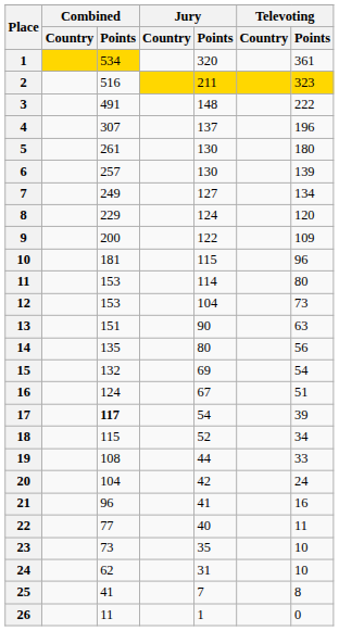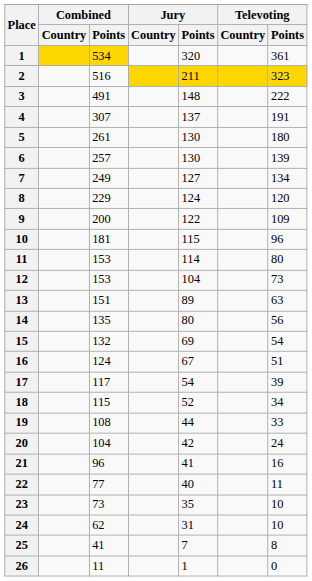 <table class="wikitable collapsible plainrowheaders" style="float:right; margin:10px; font-size:85%;">
 <tr>
 </tr>
 <tr>
 <th scope="col" rowspan="2">Place</th>
 <th scope="col" colspan="2">Combined</th>
 <th scope="col" colspan="2">Jury</th>
 <th scope="col" colspan="2">Televoting</th>
 </tr>
 <tr>
 <th scope="col">Country</th>
 <th scope="col">Points</th>
 <th scope="col">Country</th>
 <th scope="col">Points</th>
 <th scope="col">Country</th>
 <th scope="col">Points</th>
 </tr>
 <tr>
 <th scope="row" style="text-align:center">1</th>
 <td bgcolor="gold"></td>
 <td bgcolor="gold">534</td>
 <td></td>
 <td>320</td>
 <td></td>
 <td>361</td>
 </tr>
 <tr>
 <th scope="row" style="text-align:center">2</th>
 <td></td>
 <td>516</td>
 <td bgcolor="gold"></td>
 <td bgcolor="gold">211</td>
 <td bgcolor="gold"></td>
 <td bgcolor="gold">323</td>
 </tr>
 <tr>
 <th scope="row" style="text-align:center">3</th>
 <td></td>
 <td>491</td>
 <td></td>
 <td>148</td>
 <td></td>
 <td>222</td>
 </tr>
 <tr>
 <th scope="row" style="text-align:center">4</th>
 <td></td>
 <td>307</td>
 <td></td>
 <td>137</td>
 <td></td>
-<td>196</td>
+<td>191</td>
 </tr>
 <tr>
 <th scope="row" style="text-align:center">5</th>
 <td></td>
 <td>261</td>
 <td></td>
 <td>130</td>
 <td></td>
 <td>180</td>
 </tr>
 <tr>
 <th scope="row" style="text-align:center">6</th>
 <td></td>
 <td>257</td>
 <td></td>
 <td>130</td>
 <td></td>
 <td>139</td>
 </tr>
 <tr>
 <th scope="row" style="text-align:center">7</th>
 <td></td>
 <td>249</td>
 <td></td>
 <td>127</td>
 <td></td>
 <td>134</td>
 </tr>
 <tr>
 <th scope="row" style="text-align:center">8</th>
 <td></td>
 <td>229</td>
 <td></td>
 <td>124</td>
 <td></td>
 <td>120</td>
 </tr>
 <tr>
 <th scope="row" style="text-align:center">9</th>
 <td></td>
 <td>200</td>
 <td></td>
 <td>122</td>
 <td></td>
 <td>109</td>
 </tr>
 <tr>
 <th scope="row" style="text-align:center">10</th>
 <td></td>
 <td>181</td>
 <td></td>
 <td>115</td>
 <td></td>
 <td>96</td>
 </tr>
 <tr>
 <th scope="row" style="text-align:center">11</th>
 <td></td>
 <td>153</td>
 <td></td>
 <td>114</td>
 <td></td>
 <td>80</td>
 </tr>
 <tr>
 <th scope="row" style="text-align:center">12</th>
 <td></td>
 <td>153</td>
 <td></td>
 <td>104</td>
 <td></td>
 <td>73</td>
 </tr>
 <tr>
 <th scope="row" style="text-align:center">13</th>
 <td></td>
 <td>151</td>
 <td></td>
-<td>90</td>
+<td>89</td>
 <td></td>
 <td>63</td>
 </tr>
 <tr>
 <th scope="row" style="text-align:center">14</th>
 <td></td>
 <td>135</td>
 <td></td>
 <td>80</td>
 <td></td>
 <td>56</td>
 </tr>
 <tr>
 <th scope="row" style="text-align:center">15</th>
 <td></td>
 <td>132</td>
 <td></td>
 <td>69</td>
 <td></td>
 <td>54</td>
 </tr>
 <tr>
 <th scope="row" style="text-align:center">16</th>
 <td></td>
 <td>124</td>
 <td></td>
 <td>67</td>
 <td></td>
 <td>51</td>
 </tr>
 <tr>
 <th scope="row" style="text-align:center">17</th>
 <td></td>
-<td><strong>117</strong></td>
+<td>117</td>
 <td></td>
 <td>54</td>
 <td></td>
 <td>39</td>
 </tr>
 <tr>
 <th scope="row" style="text-align:center">18</th>
 <td></td>
 <td>115</td>
 <td></td>
 <td>52</td>
 <td></td>
 <td>34</td>
 </tr>
 <tr>
 <th scope="row" style="text-align:center">19</th>
 <td></td>
 <td>108</td>
 <td></td>
 <td>44</td>
 <td></td>
 <td>33</td>
 </tr>
 <tr>
 <th scope="row" style="text-align:center">20</th>
 <td></td>
 <td>104</td>
 <td></td>
 <td>42</td>
 <td></td>
 <td>24</td>
 </tr>
 <tr>
 <th scope="row" style="text-align:center">21</th>
 <td></td>
 <td>96</td>
 <td></td>
 <td>41</td>
 <td></td>
 <td>16</td>
 </tr>
 <tr>
 <th scope="row" style="text-align:center">22</th>
 <td></td>
 <td>77</td>
 <td></td>
 <td>40</td>
 <td></td>
 <td>11</td>
 </tr>
 <tr>
 <th scope="row" style="text-align:center">23</th>
 <td></td>
 <td>73</td>
 <td></td>
 <td>35</td>
 <td></td>
 <td>10</td>
 </tr>
 <tr>
 <th scope="row" style="text-align:center">24</th>
 <td></td>
 <td>62</td>
 <td></td>
 <td>31</td>
 <td></td>
 <td>10</td>
 </tr>
 <tr>
 <th scope="row" style="text-align:center">25</th>
 <td></td>
 <td>41</td>
 <td></td>
 <td>7</td>
 <td></td>
 <td>8</td>
 </tr>
 <tr>
 <th scope="row" style="text-align:center">26</th>
 <td></td>
 <td>11</td>
 <td></td>
 <td>1</td>
 <td></td>
 <td>0</td>
 </tr>
 </table>
